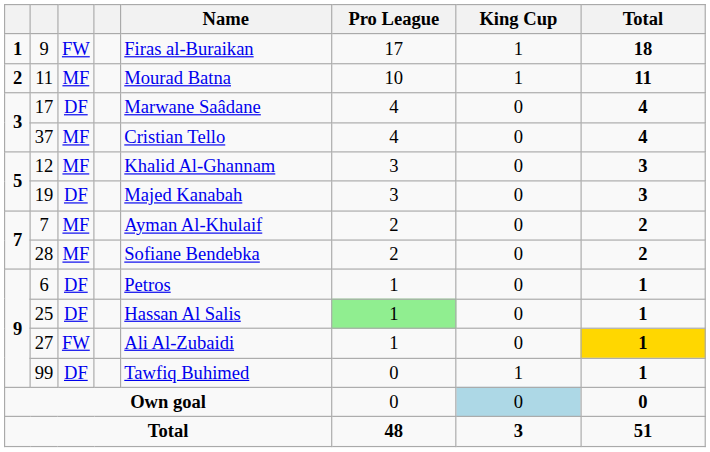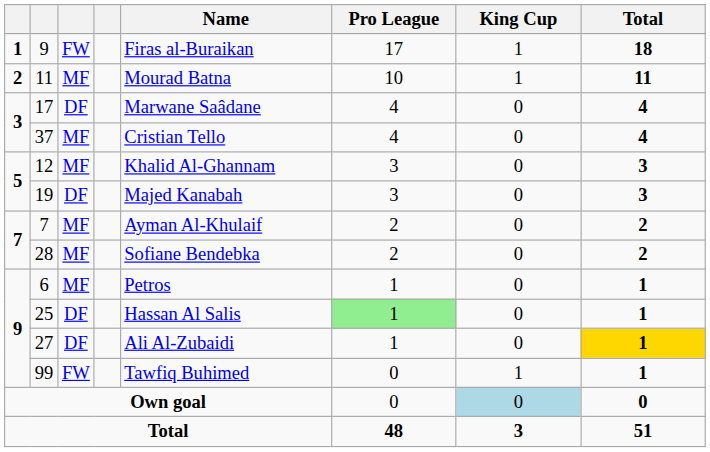 <table class="wikitable" style="text-align:center">
 <tr>
 <th width=15></th>
 <th width=15></th>
 <th width=15></th>
 <th width=15></th>
 <th width=175>Name</th>
 <th width=100>Pro League</th>
 <th width=100>King Cup</th>
 <th width=100>Total</th>
 </tr>
 <tr>
 <td><strong>1</strong></td>
 <td>9</td>
 <td><a href='#'>FW</a></td>
 <td></td>
 <td align=left><a href='#'>Firas al-Buraikan</a></td>
 <td>17</td>
 <td>1</td>
 <td><strong>18</strong></td>
 </tr>
 <tr>
 <td><strong>2</strong></td>
 <td>11</td>
 <td><a href='#'>MF</a></td>
 <td></td>
 <td align=left><a href='#'>Mourad Batna</a></td>
 <td>10</td>
 <td>1</td>
 <td><strong>11</strong></td>
 </tr>
 <tr>
 <td rowspan=2><strong>3</strong></td>
 <td>17</td>
 <td><a href='#'>DF</a></td>
 <td></td>
 <td align=left><a href='#'>Marwane Saâdane</a></td>
 <td>4</td>
 <td>0</td>
 <td><strong>4</strong></td>
 </tr>
 <tr>
 <td>37</td>
 <td><a href='#'>MF</a></td>
 <td></td>
 <td align=left><a href='#'>Cristian Tello</a></td>
 <td>4</td>
 <td>0</td>
 <td><strong>4</strong></td>
 </tr>
 <tr>
 <td rowspan=2><strong>5</strong></td>
 <td>12</td>
 <td><a href='#'>MF</a></td>
 <td></td>
 <td align=left><a href='#'>Khalid Al-Ghannam</a></td>
 <td>3</td>
 <td>0</td>
 <td><strong>3</strong></td>
 </tr>
 <tr>
 <td>19</td>
 <td><a href='#'>DF</a></td>
 <td></td>
 <td align=left><a href='#'>Majed Kanabah</a></td>
 <td>3</td>
 <td>0</td>
 <td><strong>3</strong></td>
 </tr>
 <tr>
 <td rowspan=2><strong>7</strong></td>
 <td>7</td>
 <td><a href='#'>MF</a></td>
 <td></td>
 <td align=left><a href='#'>Ayman Al-Khulaif</a></td>
 <td>2</td>
 <td>0</td>
 <td><strong>2</strong></td>
 </tr>
 <tr>
 <td>28</td>
 <td><a href='#'>MF</a></td>
 <td></td>
 <td align=left><a href='#'>Sofiane Bendebka</a></td>
 <td>2</td>
 <td>0</td>
 <td><strong>2</strong></td>
 </tr>
 <tr>
 <td rowspan=4><strong>9</strong></td>
 <td>6</td>
-<td><a href='#'>DF</a></td>
+<td><a href='#'>MF</a></td>
 <td></td>
 <td align=left><a href='#'>Petros</a></td>
 <td>1</td>
 <td>0</td>
 <td><strong>1</strong></td>
 </tr>
 <tr>
 <td>25</td>
 <td><a href='#'>DF</a></td>
 <td></td>
 <td align=left><a href='#'>Hassan Al Salis</a></td>
 <td style="background: lightgreen;">1</td>
 <td>0</td>
 <td><strong>1</strong></td>
 </tr>
 <tr>
 <td>27</td>
-<td><a href='#'>FW</a></td>
+<td><a href='#'>DF</a></td>
 <td></td>
 <td align=left><a href='#'>Ali Al-Zubaidi</a></td>
 <td>1</td>
 <td>0</td>
 <td style="background: gold;"><strong>1</strong></td>
 </tr>
 <tr>
 <td>99</td>
-<td><a href='#'>DF</a></td>
+<td><a href='#'>FW</a></td>
 <td></td>
 <td align=left><a href='#'>Tawfiq Buhimed</a></td>
 <td>0</td>
 <td>1</td>
 <td><strong>1</strong></td>
 </tr>
 <tr>
 <td colspan=5><strong>Own goal</strong></td>
 <td>0</td>
 <td style="background: lightblue;">0</td>
 <td><strong>0</strong></td>
 </tr>
 <tr>
 <td colspan=5><strong>Total</strong></td>
 <td><strong>48</strong></td>
 <td><strong>3</strong></td>
 <td><strong>51</strong></td>
 </tr>
 </table>
